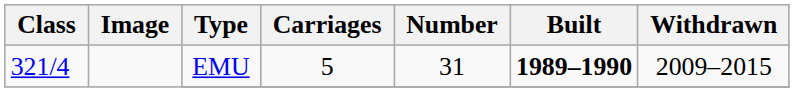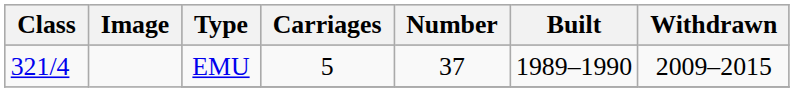 <table class="wikitable">
 <tr ---- bgcolor="#f9f9f9">
 <th> Class </th>
 <th> Image </th>
 <th> Type </th>
 <th> Carriages </th>
 <th> Number </th>
 <th> Built </th>
 <th> Withdrawn </th>
 </tr>
 <tr>
 <td rowspan="2"><a href='#'>321/4</a></td>
 <td align="center" rowspan="2"></td>
 <td align="center"><a href='#'>EMU</a></td>
 <td align="center">5</td>
-<td align="center">31</td>
-<td align="center"><strong>1989–1990</strong></td>
+<td align="center">37</td>
+<td align="center">1989–1990</td>
 <td align="center">2009–2015</td>
 </tr>
 <tr>
 </tr>
 </table>
